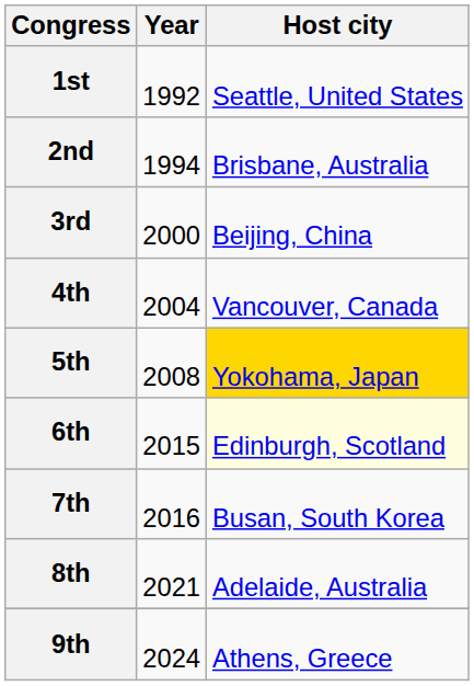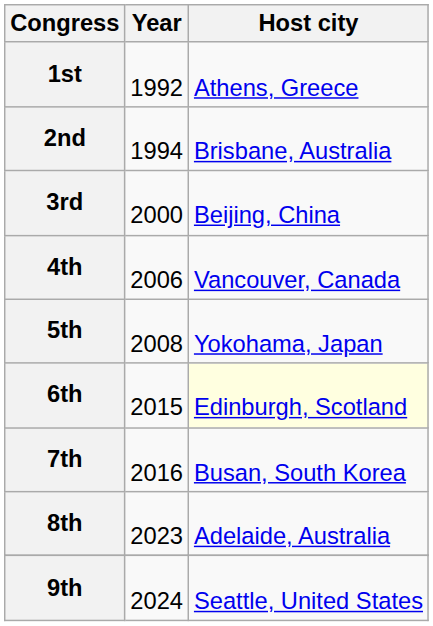 <table class="sortable wikitable">
 <tr>
 <th>Congress</th>
 <th>Year</th>
 <th>Host city</th>
 </tr>
 <tr>
 <th scope="row">1st</th>
 <td><br>1992</td>
-<td><br><a href='#'>Seattle, United States</a></td>
+<td><br><a href='#'>Athens, Greece</a></td>
 </tr>
 <tr>
 <th scope="row">2nd</th>
 <td><br>1994</td>
 <td><br><a href='#'>Brisbane, Australia</a></td>
 </tr>
 <tr>
 <th scope="row">3rd</th>
 <td><br>2000</td>
 <td><br><a href='#'>Beijing, China</a></td>
 </tr>
 <tr>
 <th scope="row">4th</th>
-<td><br>2004</td>
+<td><br>2006</td>
 <td><br><a href='#'>Vancouver, Canada</a></td>
 </tr>
 <tr>
 <th scope="row">5th</th>
 <td><br>2008</td>
-<td style="background: gold;"><br><a href='#'>Yokohama, Japan</a></td>
+<td><br><a href='#'>Yokohama, Japan</a></td>
 </tr>
 <tr>
 <th scope="row">6th</th>
 <td><br>2015</td>
 <td style="background: lightyellow;"><br><a href='#'>Edinburgh, Scotland</a></td>
 </tr>
 <tr>
 <th scope="row">7th</th>
 <td><br>2016</td>
 <td><br><a href='#'>Busan, South Korea</a></td>
 </tr>
 <tr>
 <th scope="row">8th</th>
-<td><br>2021</td>
+<td><br>2023</td>
 <td><br><a href='#'>Adelaide, Australia</a></td>
 </tr>
 <tr>
 </tr>
 <tr>
 <th scope="row">9th</th>
 <td><br>2024</td>
-<td><br><a href='#'>Athens, Greece</a></td>
+<td><br><a href='#'>Seattle, United States</a></td>
 </tr>
 </table>
